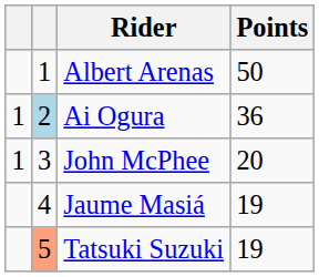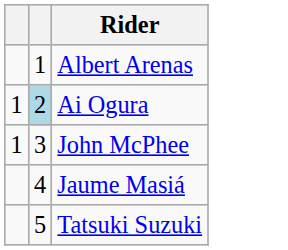 <table class="wikitable" style="font-size: 95%;">
 <tr>
 <th></th>
 <th></th>
 <th>Rider</th>
-<th>Points</th>
 </tr>
 <tr>
 <td></td>
 <td align=center>1</td>
 <td> <a href='#'>Albert Arenas</a></td>
-<td align=left>50</td>
 </tr>
 <tr>
 <td> 1</td>
 <td align=center style="background: lightblue;">2</td>
 <td> <a href='#'>Ai Ogura</a></td>
-<td align=left>36</td>
 </tr>
 <tr>
 <td> 1</td>
 <td align=center>3</td>
 <td> <a href='#'>John McPhee</a></td>
-<td align=left>20</td>
 </tr>
 <tr>
 <td></td>
 <td align=center>4</td>
 <td> <a href='#'>Jaume Masiá</a></td>
-<td align=left>19</td>
 </tr>
 <tr>
 <td></td>
-<td align=center style="background: lightsalmon;">5</td>
+<td align=center>5</td>
 <td> <a href='#'>Tatsuki Suzuki</a></td>
-<td align=left>19</td>
 </tr>
 </table>
